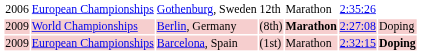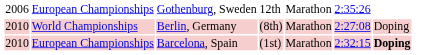 <table>
 <tr>
 <td>2006</td>
 <td><a href='#'>European Championships</a></td>
 <td><a href='#'>Gothenburg</a>, Sweden</td>
 <td>12th</td>
 <td>Marathon</td>
 <td><a href='#'>2:35:26</a></td>
 </tr>
 <tr>
 </tr>
 <tr bgcolor=#F6CECE>
-<td>2009</td>
+<td>2010</td>
 <td><a href='#'>World Championships</a></td>
 <td><a href='#'>Berlin</a>, Germany</td>
 <td> (8th)</td>
-<td><strong>Marathon</strong></td>
+<td>Marathon</td>
 <td><a href='#'>2:27:08</a></td>
 <td>Doping</td>
 </tr>
 <tr bgcolor=#F6CECE>
-<td>2009</td>
+<td>2010</td>
 <td><a href='#'>European Championships</a></td>
 <td><a href='#'>Barcelona</a>, Spain</td>
 <td> (1st)</td>
 <td>Marathon</td>
 <td><a href='#'>2:32:15</a></td>
 <td><strong>Doping</strong></td>
 </tr>
 </table>
